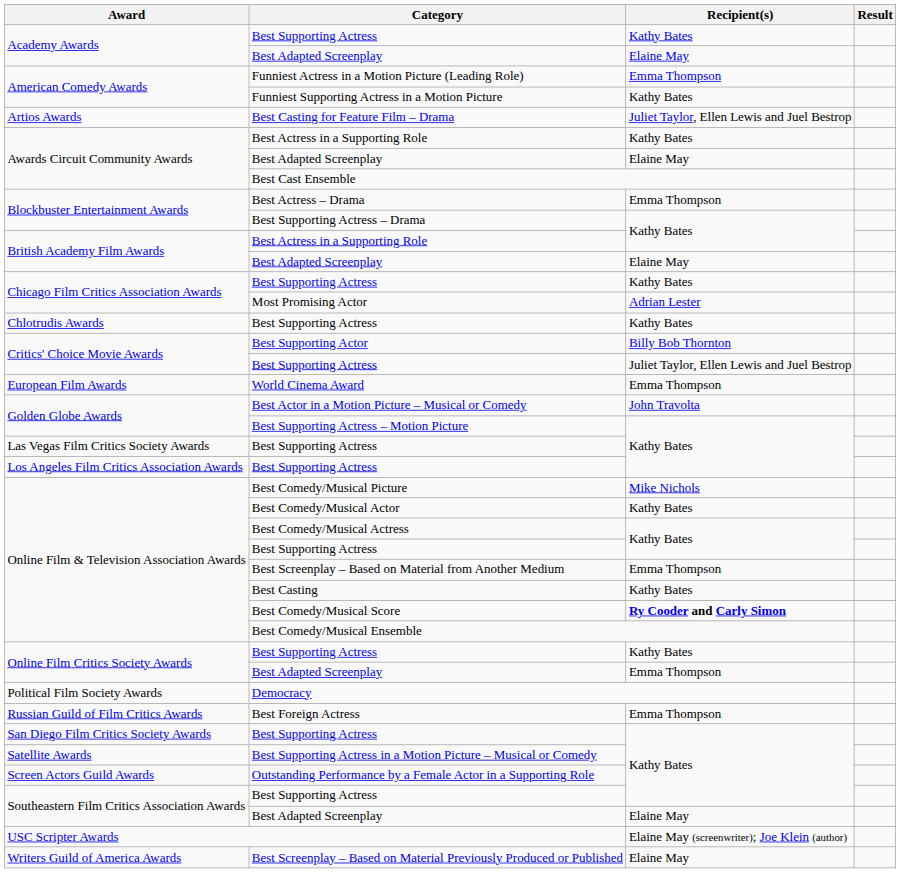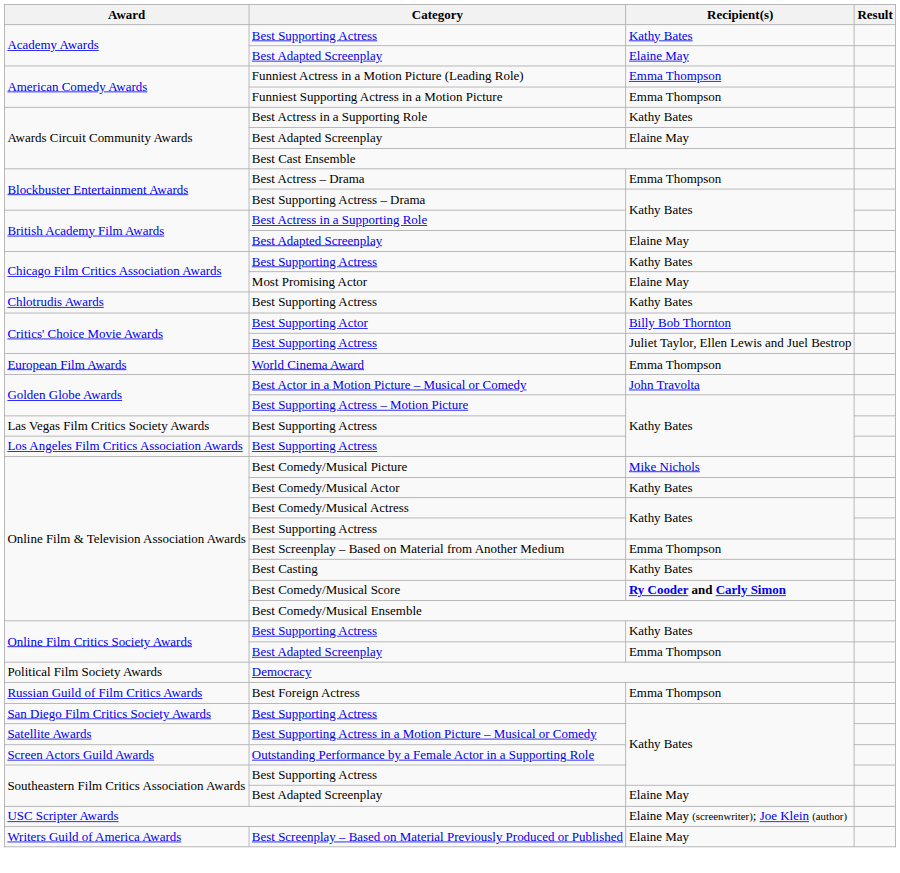 <table class="wikitable plainrowheaders sortable">
 <tr>
 <th>Award</th>
 <th>Category</th>
 <th>Recipient(s)</th>
 <th>Result</th>
 </tr>
 <tr>
 <td rowspan="2"><a href='#'>Academy Awards</a></td>
 <td><a href='#'>Best Supporting Actress</a></td>
 <td><a href='#'>Kathy Bates</a></td>
 <td></td>
 </tr>
 <tr>
 <td><a href='#'>Best Adapted Screenplay</a></td>
 <td><a href='#'>Elaine May</a></td>
 <td></td>
 </tr>
 <tr>
 <td rowspan="2"><a href='#'>American Comedy Awards</a></td>
 <td>Funniest Actress in a Motion Picture (Leading Role)</td>
 <td><a href='#'>Emma Thompson</a></td>
 <td></td>
 </tr>
 <tr>
 <td>Funniest Supporting Actress in a Motion Picture</td>
-<td>Kathy Bates</td>
-<td></td>
-</tr>
-<tr>
-<td><a href='#'>Artios Awards</a></td>
-<td><a href='#'>Best Casting for Feature Film – Drama</a></td>
-<td><a href='#'>Juliet Taylor</a>, Ellen Lewis and Juel Bestrop</td>
+<td>Emma Thompson</td>
 <td></td>
 </tr>
 <tr>
 <td rowspan="3">Awards Circuit Community Awards</td>
 <td>Best Actress in a Supporting Role</td>
 <td>Kathy Bates</td>
 <td></td>
 </tr>
 <tr>
 <td>Best Adapted Screenplay</td>
 <td>Elaine May</td>
 <td></td>
 </tr>
 <tr>
 <td colspan="2">Best Cast Ensemble</td>
 <td></td>
 </tr>
 <tr>
 <td rowspan="2"><a href='#'>Blockbuster Entertainment Awards</a></td>
 <td>Best Actress – Drama</td>
 <td>Emma Thompson</td>
 <td></td>
 </tr>
 <tr>
 <td>Best Supporting Actress – Drama</td>
 <td rowspan="2">Kathy Bates</td>
 <td></td>
 </tr>
 <tr>
 <td rowspan="2"><a href='#'>British Academy Film Awards</a></td>
 <td><a href='#'>Best Actress in a Supporting Role</a></td>
 <td></td>
 </tr>
 <tr>
 <td><a href='#'>Best Adapted Screenplay</a></td>
 <td>Elaine May</td>
 <td></td>
 </tr>
 <tr>
 <td rowspan="2"><a href='#'>Chicago Film Critics Association Awards</a></td>
 <td><a href='#'>Best Supporting Actress</a></td>
 <td>Kathy Bates</td>
 <td></td>
 </tr>
 <tr>
 <td>Most Promising Actor</td>
-<td><a href='#'>Adrian Lester</a></td>
+<td>Elaine May</td>
 <td></td>
 </tr>
 <tr>
 <td><a href='#'>Chlotrudis Awards</a></td>
 <td>Best Supporting Actress</td>
 <td>Kathy Bates</td>
 <td></td>
 </tr>
 <tr>
 <td rowspan="2"><a href='#'>Critics' Choice Movie Awards</a></td>
 <td><a href='#'>Best Supporting Actor</a></td>
 <td><a href='#'>Billy Bob Thornton</a> </td>
 <td></td>
 </tr>
 <tr>
 <td><a href='#'>Best Supporting Actress</a></td>
 <td>Juliet Taylor, Ellen Lewis and Juel Bestrop</td>
 <td></td>
 </tr>
 <tr>
 <td><a href='#'>European Film Awards</a></td>
 <td><a href='#'>World Cinema Award</a></td>
 <td>Emma Thompson</td>
 <td></td>
 </tr>
 <tr>
 <td rowspan="2"><a href='#'>Golden Globe Awards</a></td>
 <td><a href='#'>Best Actor in a Motion Picture – Musical or Comedy</a></td>
 <td><a href='#'>John Travolta</a></td>
 <td></td>
 </tr>
 <tr>
 <td><a href='#'>Best Supporting Actress – Motion Picture</a></td>
 <td rowspan="3">Kathy Bates</td>
 <td></td>
 </tr>
 <tr>
 <td>Las Vegas Film Critics Society Awards</td>
 <td>Best Supporting Actress</td>
 <td></td>
 </tr>
 <tr>
 <td><a href='#'>Los Angeles Film Critics Association Awards</a></td>
 <td><a href='#'>Best Supporting Actress</a></td>
 <td></td>
 </tr>
 <tr>
 <td rowspan="8">Online Film & Television Association Awards</td>
 <td>Best Comedy/Musical Picture</td>
 <td><a href='#'>Mike Nichols</a></td>
 <td></td>
 </tr>
 <tr>
 <td>Best Comedy/Musical Actor</td>
 <td>Kathy Bates</td>
 <td></td>
 </tr>
 <tr>
 <td>Best Comedy/Musical Actress</td>
 <td rowspan="2">Kathy Bates</td>
 <td></td>
 </tr>
 <tr>
 <td>Best Supporting Actress</td>
 <td></td>
 </tr>
 <tr>
 <td>Best Screenplay – Based on Material from Another Medium</td>
 <td>Emma Thompson</td>
 <td></td>
 </tr>
 <tr>
 <td>Best Casting</td>
 <td>Kathy Bates</td>
 <td></td>
 </tr>
 <tr>
 <td>Best Comedy/Musical Score</td>
 <td><strong><a href='#'>Ry Cooder</a> and <a href='#'>Carly Simon</a></strong></td>
 <td></td>
 </tr>
 <tr>
 <td colspan="2">Best Comedy/Musical Ensemble</td>
 <td></td>
 </tr>
 <tr>
 <td rowspan="2"><a href='#'>Online Film Critics Society Awards</a></td>
 <td><a href='#'>Best Supporting Actress</a></td>
 <td>Kathy Bates</td>
 <td></td>
 </tr>
 <tr>
 <td><a href='#'>Best Adapted Screenplay</a></td>
 <td>Emma Thompson</td>
 <td></td>
 </tr>
 <tr>
 <td>Political Film Society Awards</td>
 <td colspan="2"><a href='#'>Democracy</a></td>
 <td></td>
 </tr>
 <tr>
 <td><a href='#'>Russian Guild of Film Critics Awards</a></td>
 <td>Best Foreign Actress</td>
 <td>Emma Thompson</td>
 <td></td>
 </tr>
 <tr>
 <td><a href='#'>San Diego Film Critics Society Awards</a></td>
 <td><a href='#'>Best Supporting Actress</a></td>
 <td rowspan="4">Kathy Bates</td>
 <td></td>
 </tr>
 <tr>
 <td><a href='#'>Satellite Awards</a></td>
 <td><a href='#'>Best Supporting Actress in a Motion Picture – Musical or Comedy</a></td>
 <td></td>
 </tr>
 <tr>
 <td><a href='#'>Screen Actors Guild Awards</a></td>
 <td><a href='#'>Outstanding Performance by a Female Actor in a Supporting Role</a></td>
 <td></td>
 </tr>
 <tr>
 <td rowspan="2">Southeastern Film Critics Association Awards</td>
 <td>Best Supporting Actress</td>
 <td></td>
 </tr>
 <tr>
 <td>Best Adapted Screenplay</td>
 <td>Elaine May</td>
 <td></td>
 </tr>
 <tr>
 <td colspan="2"><a href='#'>USC Scripter Awards</a></td>
 <td>Elaine May <small>(screenwriter)</small>; <a href='#'>Joe Klein</a> <small>(author)</small></td>
 <td></td>
 </tr>
 <tr>
 <td><a href='#'>Writers Guild of America Awards</a></td>
 <td><a href='#'>Best Screenplay – Based on Material Previously Produced or Published</a></td>
 <td>Elaine May</td>
 <td></td>
 </tr>
 </table>
